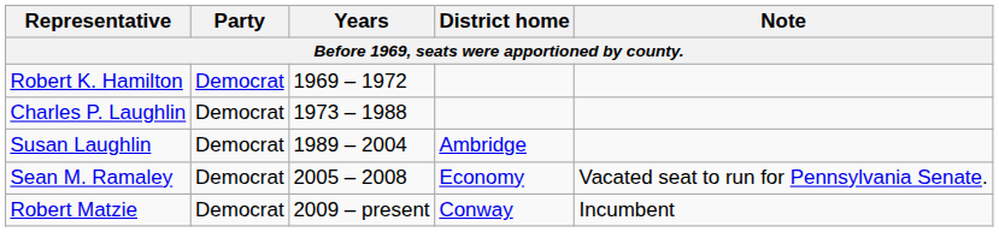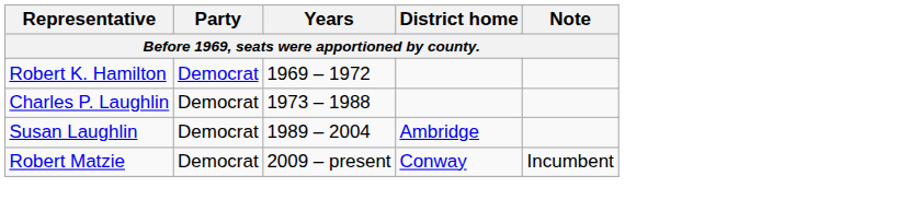 <table class=wikitable>
 <tr valign=bottom>
 <th>Representative</th>
 <th>Party</th>
 <th>Years</th>
 <th>District home</th>
 <th>Note</th>
 </tr>
 <tr>
 <th colspan=5 style="font-size: 80%;"><em>Before 1969, seats were apportioned by county.</em></th>
 </tr>
 <tr>
 <td><a href='#'>Robert K. Hamilton</a></td>
 <td><a href='#'>Democrat</a></td>
 <td>1969 – 1972</td>
 <td></td>
 <td></td>
 </tr>
 <tr>
 <td><a href='#'>Charles P. Laughlin</a></td>
 <td>Democrat</td>
 <td>1973 – 1988</td>
 <td></td>
 <td></td>
 </tr>
 <tr>
 <td><a href='#'>Susan Laughlin</a></td>
 <td>Democrat</td>
 <td>1989 – 2004</td>
 <td><a href='#'>Ambridge</a></td>
 <td></td>
 </tr>
 <tr>
-<td><a href='#'>Sean M. Ramaley</a></td>
-<td>Democrat</td>
-<td>2005 – 2008</td>
-<td><a href='#'>Economy</a></td>
-<td>Vacated seat to run for <a href='#'>Pennsylvania Senate</a>.</td>
-</tr>
-<tr>
 <td><a href='#'>Robert Matzie</a></td>
 <td>Democrat</td>
 <td>2009 – present</td>
 <td><a href='#'>Conway</a></td>
 <td>Incumbent</td>
 </tr>
 </table>
